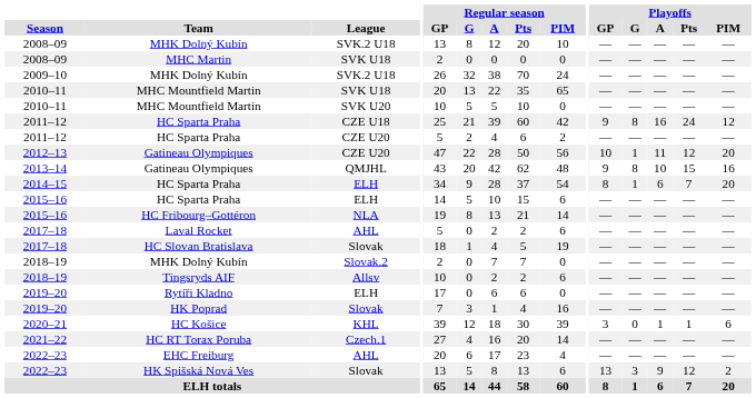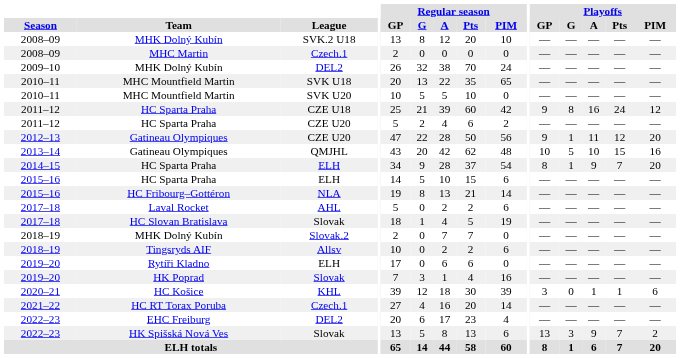 <table border="0" cellpadding="1" cellspacing="0" style="text-align:center; width:60em">
 <tr bgcolor="#e0e0e0">
 <th colspan="3" bgcolor="#ffffff"></th>
 <th rowspan="99" bgcolor="#ffffff"></th>
 <th colspan="5"><a href='#'>Regular season</a></th>
 <th rowspan="99" bgcolor="#ffffff"></th>
 <th colspan="5"><a href='#'>Playoffs</a></th>
 </tr>
 <tr bgcolor="#e0e0e0">
 <th><a href='#'>Season</a></th>
 <th>Team</th>
 <th>League</th>
 <th>GP</th>
 <th><a href='#'>G</a></th>
 <th><a href='#'>A</a></th>
 <th><a href='#'>Pts</a></th>
 <th><a href='#'>PIM</a></th>
 <th>GP</th>
 <th>G</th>
 <th>A</th>
 <th>Pts</th>
 <th>PIM</th>
 </tr>
 <tr>
 <td>2008–09</td>
 <td><a href='#'>MHK Dolný Kubín</a></td>
 <td>SVK.2 U18</td>
 <td>13</td>
 <td>8</td>
 <td>12</td>
 <td>20</td>
 <td>10</td>
 <td>—</td>
 <td>—</td>
 <td>—</td>
 <td>—</td>
 <td>—</td>
 </tr>
 <tr bgcolor="#f0f0f0">
 <td>2008–09</td>
 <td><a href='#'>MHC Martin</a></td>
-<td>SVK U18</td>
+<td><a href='#'>Czech.1</a></td>
 <td>2</td>
 <td>0</td>
 <td>0</td>
 <td>0</td>
 <td>0</td>
 <td>—</td>
 <td>—</td>
 <td>—</td>
 <td>—</td>
 <td>—</td>
 </tr>
 <tr>
 <td>2009–10</td>
 <td>MHK Dolný Kubín</td>
-<td>SVK.2 U18</td>
+<td><a href='#'>DEL2</a></td>
 <td>26</td>
 <td>32</td>
 <td>38</td>
 <td>70</td>
 <td>24</td>
 <td>—</td>
 <td>—</td>
 <td>—</td>
 <td>—</td>
 <td>—</td>
 </tr>
 <tr bgcolor="#f0f0f0">
 <td>2010–11</td>
 <td>MHC Mountfield Martin</td>
 <td>SVK U18</td>
 <td>20</td>
 <td>13</td>
 <td>22</td>
 <td>35</td>
 <td>65</td>
 <td>—</td>
 <td>—</td>
 <td>—</td>
 <td>—</td>
 <td>—</td>
 </tr>
 <tr>
 <td>2010–11</td>
 <td>MHC Mountfield Martin</td>
 <td>SVK U20</td>
 <td>10</td>
 <td>5</td>
 <td>5</td>
 <td>10</td>
 <td>0</td>
 <td>—</td>
 <td>—</td>
 <td>—</td>
 <td>—</td>
 <td>—</td>
 </tr>
 <tr bgcolor="#f0f0f0">
 <td>2011–12</td>
 <td><a href='#'>HC Sparta Praha</a></td>
 <td>CZE U18</td>
 <td>25</td>
 <td>21</td>
 <td>39</td>
 <td>60</td>
 <td>42</td>
 <td>9</td>
 <td>8</td>
 <td>16</td>
 <td>24</td>
 <td>12</td>
 </tr>
 <tr>
 <td>2011–12</td>
 <td>HC Sparta Praha</td>
 <td>CZE U20</td>
 <td>5</td>
 <td>2</td>
 <td>4</td>
 <td>6</td>
 <td>2</td>
 <td>—</td>
 <td>—</td>
 <td>—</td>
 <td>—</td>
 <td>—</td>
 </tr>
 <tr bgcolor="#f0f0f0">
 <td><a href='#'>2012–13</a></td>
 <td><a href='#'>Gatineau Olympiques</a></td>
 <td>CZE U20</td>
 <td>47</td>
 <td>22</td>
 <td>28</td>
 <td>50</td>
 <td>56</td>
-<td>10</td>
+<td>9</td>
 <td>1</td>
 <td>11</td>
 <td>12</td>
 <td>20</td>
 </tr>
 <tr>
 <td><a href='#'>2013–14</a></td>
 <td>Gatineau Olympiques</td>
 <td>QMJHL</td>
 <td>43</td>
 <td>20</td>
 <td>42</td>
 <td>62</td>
 <td>48</td>
-<td>9</td>
-<td>8</td>
+<td>10</td>
+<td>5</td>
 <td>10</td>
 <td>15</td>
 <td>16</td>
 </tr>
 <tr bgcolor="#f0f0f0">
 <td><a href='#'>2014–15</a></td>
 <td>HC Sparta Praha</td>
 <td><a href='#'>ELH</a></td>
 <td>34</td>
 <td>9</td>
 <td>28</td>
 <td>37</td>
 <td>54</td>
 <td>8</td>
 <td>1</td>
-<td>6</td>
+<td>9</td>
 <td>7</td>
 <td>20</td>
 </tr>
 <tr>
 <td><a href='#'>2015–16</a></td>
 <td>HC Sparta Praha</td>
 <td>ELH</td>
 <td>14</td>
 <td>5</td>
 <td>10</td>
 <td>15</td>
 <td>6</td>
 <td>—</td>
 <td>—</td>
 <td>—</td>
 <td>—</td>
 <td>—</td>
 </tr>
 <tr bgcolor="#f0f0f0">
 <td><a href='#'>2015–16</a></td>
 <td><a href='#'>HC Fribourg–Gottéron</a></td>
 <td><a href='#'>NLA</a></td>
 <td>19</td>
 <td>8</td>
 <td>13</td>
 <td>21</td>
 <td>14</td>
 <td>—</td>
 <td>—</td>
 <td>—</td>
 <td>—</td>
 <td>—</td>
 </tr>
 <tr>
 <td><a href='#'>2017–18</a></td>
 <td><a href='#'>Laval Rocket</a></td>
 <td><a href='#'>AHL</a></td>
 <td>5</td>
 <td>0</td>
 <td>2</td>
 <td>2</td>
 <td>6</td>
 <td>—</td>
 <td>—</td>
 <td>—</td>
 <td>—</td>
 <td>—</td>
 </tr>
 <tr bgcolor="#f0f0f0">
 <td><a href='#'>2017–18</a></td>
 <td><a href='#'>HC Slovan Bratislava</a></td>
 <td>Slovak</td>
 <td>18</td>
 <td>1</td>
 <td>4</td>
 <td>5</td>
 <td>19</td>
 <td>—</td>
 <td>—</td>
 <td>—</td>
 <td>—</td>
 <td>—</td>
 </tr>
 <tr>
 <td>2018–19</td>
 <td>MHK Dolný Kubín</td>
 <td><a href='#'>Slovak.2</a></td>
 <td>2</td>
 <td>0</td>
 <td>7</td>
 <td>7</td>
 <td>0</td>
 <td>—</td>
 <td>—</td>
 <td>—</td>
 <td>—</td>
 <td>—</td>
 </tr>
 <tr bgcolor="#f0f0f0">
 <td><a href='#'>2018–19</a></td>
 <td><a href='#'>Tingsryds AIF</a></td>
 <td><a href='#'>Allsv</a></td>
 <td>10</td>
 <td>0</td>
 <td>2</td>
 <td>2</td>
 <td>6</td>
 <td>—</td>
 <td>—</td>
 <td>—</td>
 <td>—</td>
 <td>—</td>
 </tr>
 <tr>
 <td><a href='#'>2019–20</a></td>
 <td><a href='#'>Rytíři Kladno</a></td>
 <td>ELH</td>
 <td>17</td>
 <td>0</td>
 <td>6</td>
 <td>6</td>
 <td>0</td>
 <td>—</td>
 <td>—</td>
 <td>—</td>
 <td>—</td>
 <td>—</td>
 </tr>
 <tr bgcolor="#f0f0f0">
 <td><a href='#'>2019–20</a></td>
 <td><a href='#'>HK Poprad</a></td>
 <td><a href='#'>Slovak</a></td>
 <td>7</td>
 <td>3</td>
 <td>1</td>
 <td>4</td>
 <td>16</td>
 <td>—</td>
 <td>—</td>
 <td>—</td>
 <td>—</td>
 <td>—</td>
 </tr>
 <tr>
 <td><a href='#'>2020–21</a></td>
 <td><a href='#'>HC Košice</a></td>
 <td><a href='#'>KHL</a></td>
 <td>39</td>
 <td>12</td>
 <td>18</td>
 <td>30</td>
 <td>39</td>
 <td>3</td>
 <td>0</td>
 <td>1</td>
 <td>1</td>
 <td>6</td>
 </tr>
 <tr bgcolor="#f0f0f0">
 <td><a href='#'>2021–22</a></td>
 <td><a href='#'>HC RT Torax Poruba</a></td>
 <td><a href='#'>Czech.1</a></td>
 <td>27</td>
 <td>4</td>
 <td>16</td>
 <td>20</td>
 <td>14</td>
 <td>—</td>
 <td>—</td>
 <td>—</td>
 <td>—</td>
 <td>—</td>
 </tr>
 <tr>
 <td><a href='#'>2022–23</a></td>
 <td><a href='#'>EHC Freiburg</a></td>
-<td><a href='#'>AHL</a></td>
+<td><a href='#'>DEL2</a></td>
 <td>20</td>
 <td>6</td>
 <td>17</td>
 <td>23</td>
 <td>4</td>
 <td>—</td>
 <td>—</td>
 <td>—</td>
 <td>—</td>
 <td>—</td>
 </tr>
 <tr bgcolor="#f0f0f0">
 <td><a href='#'>2022–23</a></td>
 <td><a href='#'>HK Spišská Nová Ves</a></td>
 <td>Slovak</td>
 <td>13</td>
 <td>5</td>
 <td>8</td>
 <td>13</td>
 <td>6</td>
 <td>13</td>
 <td>3</td>
 <td>9</td>
-<td>12</td>
+<td>7</td>
 <td>2</td>
 </tr>
 <tr bgcolor="#e0e0e0">
 <th colspan="3">ELH totals</th>
 <th>65</th>
 <th>14</th>
 <th>44</th>
 <th>58</th>
 <th>60</th>
 <th>8</th>
 <th>1</th>
 <th>6</th>
 <th>7</th>
 <th>20</th>
 </tr>
 </table>
